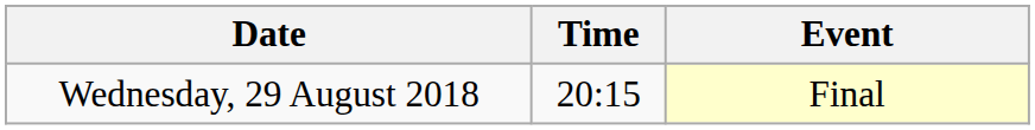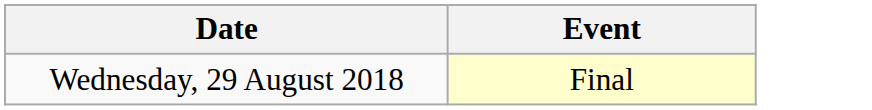 <table class = "wikitable" style="text-align:center;">
 <tr>
 <th width=220>Date</th>
-<th width=50>Time</th>
 <th width=150>Event</th>
 </tr>
 <tr>
 <td>Wednesday, 29 August 2018</td>
-<td>20:15</td>
 <td bgcolor=ffffcc>Final</td>
 </tr>
 </table>
